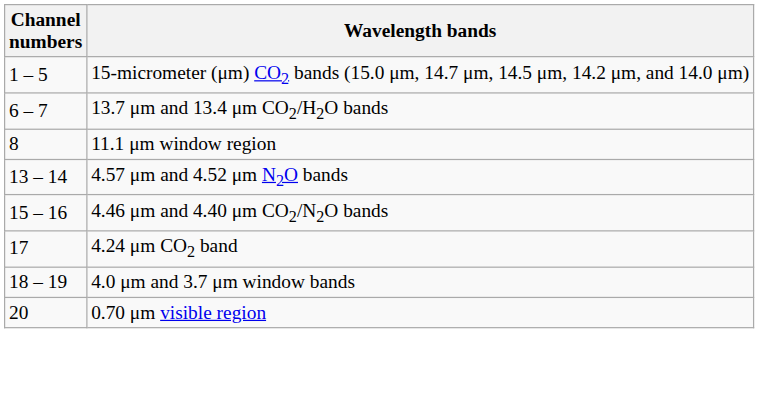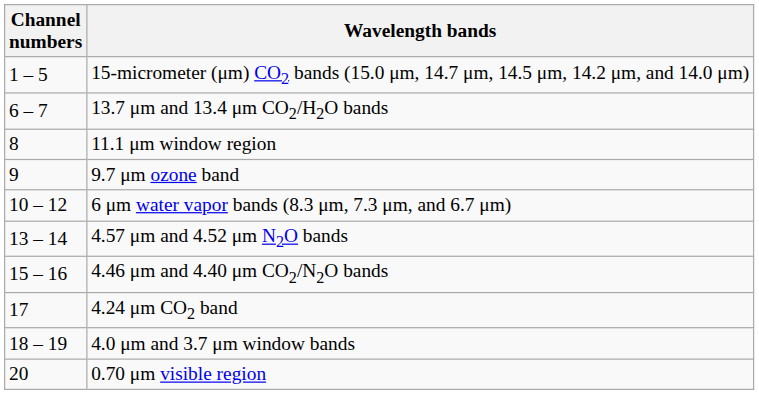 <table class="wikitable">
 <tr>
 <th>Channel<br>numbers</th>
 <th>Wavelength bands</th>
 </tr>
 <tr>
 <td>1 – 5</td>
 <td>15-micrometer (μm) <a href='#'>CO<sub>2</sub></a> bands (15.0 μm, 14.7 μm, 14.5 μm, 14.2 μm, and 14.0 μm)</td>
 </tr>
 <tr>
 <td>6 – 7</td>
 <td>13.7 μm and 13.4 μm CO<sub>2</sub>/H<sub>2</sub>O bands</td>
 </tr>
 <tr>
 <td>8</td>
 <td>11.1 μm window region</td>
+</tr>
+<tr>
+<td>9</td>
+<td>9.7 μm <a href='#'>ozone</a> band</td>
+</tr>
+<tr>
+<td>10 – 12</td>
+<td>6 μm <a href='#'>water vapor</a> bands (8.3 μm, 7.3 μm, and 6.7 μm)</td>
 </tr>
 <tr>
 <td>13 – 14</td>
 <td>4.57 μm and 4.52 μm <a href='#'>N<sub>2</sub>O</a> bands</td>
 </tr>
 <tr>
 <td>15 – 16</td>
 <td>4.46 μm and 4.40 μm CO<sub>2</sub>/N<sub>2</sub>O bands</td>
 </tr>
 <tr>
 <td>17</td>
 <td>4.24 μm CO<sub>2</sub> band</td>
 </tr>
 <tr>
 <td>18 – 19</td>
 <td>4.0 μm and 3.7 μm window bands</td>
 </tr>
 <tr>
 <td>20</td>
 <td>0.70 μm <a href='#'>visible region</a></td>
 </tr>
 </table>
